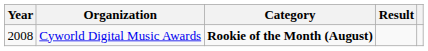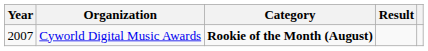 <table class="wikitable plainrowheaders">
 <tr>
 <th scope="col">Year</th>
 <th scope="col">Organization</th>
 <th scope="col">Category</th>
 <th scope="col">Result</th>
 <th class="unsortable"></th>
 </tr>
 <tr>
-<td>2008</td>
+<td>2007</td>
 <td><a href='#'>Cyworld Digital Music Awards</a></td>
 <td><strong>Rookie of the Month (August)</strong></td>
 <td></td>
 <td style="text-align:center"></td>
 </tr>
 </table>
